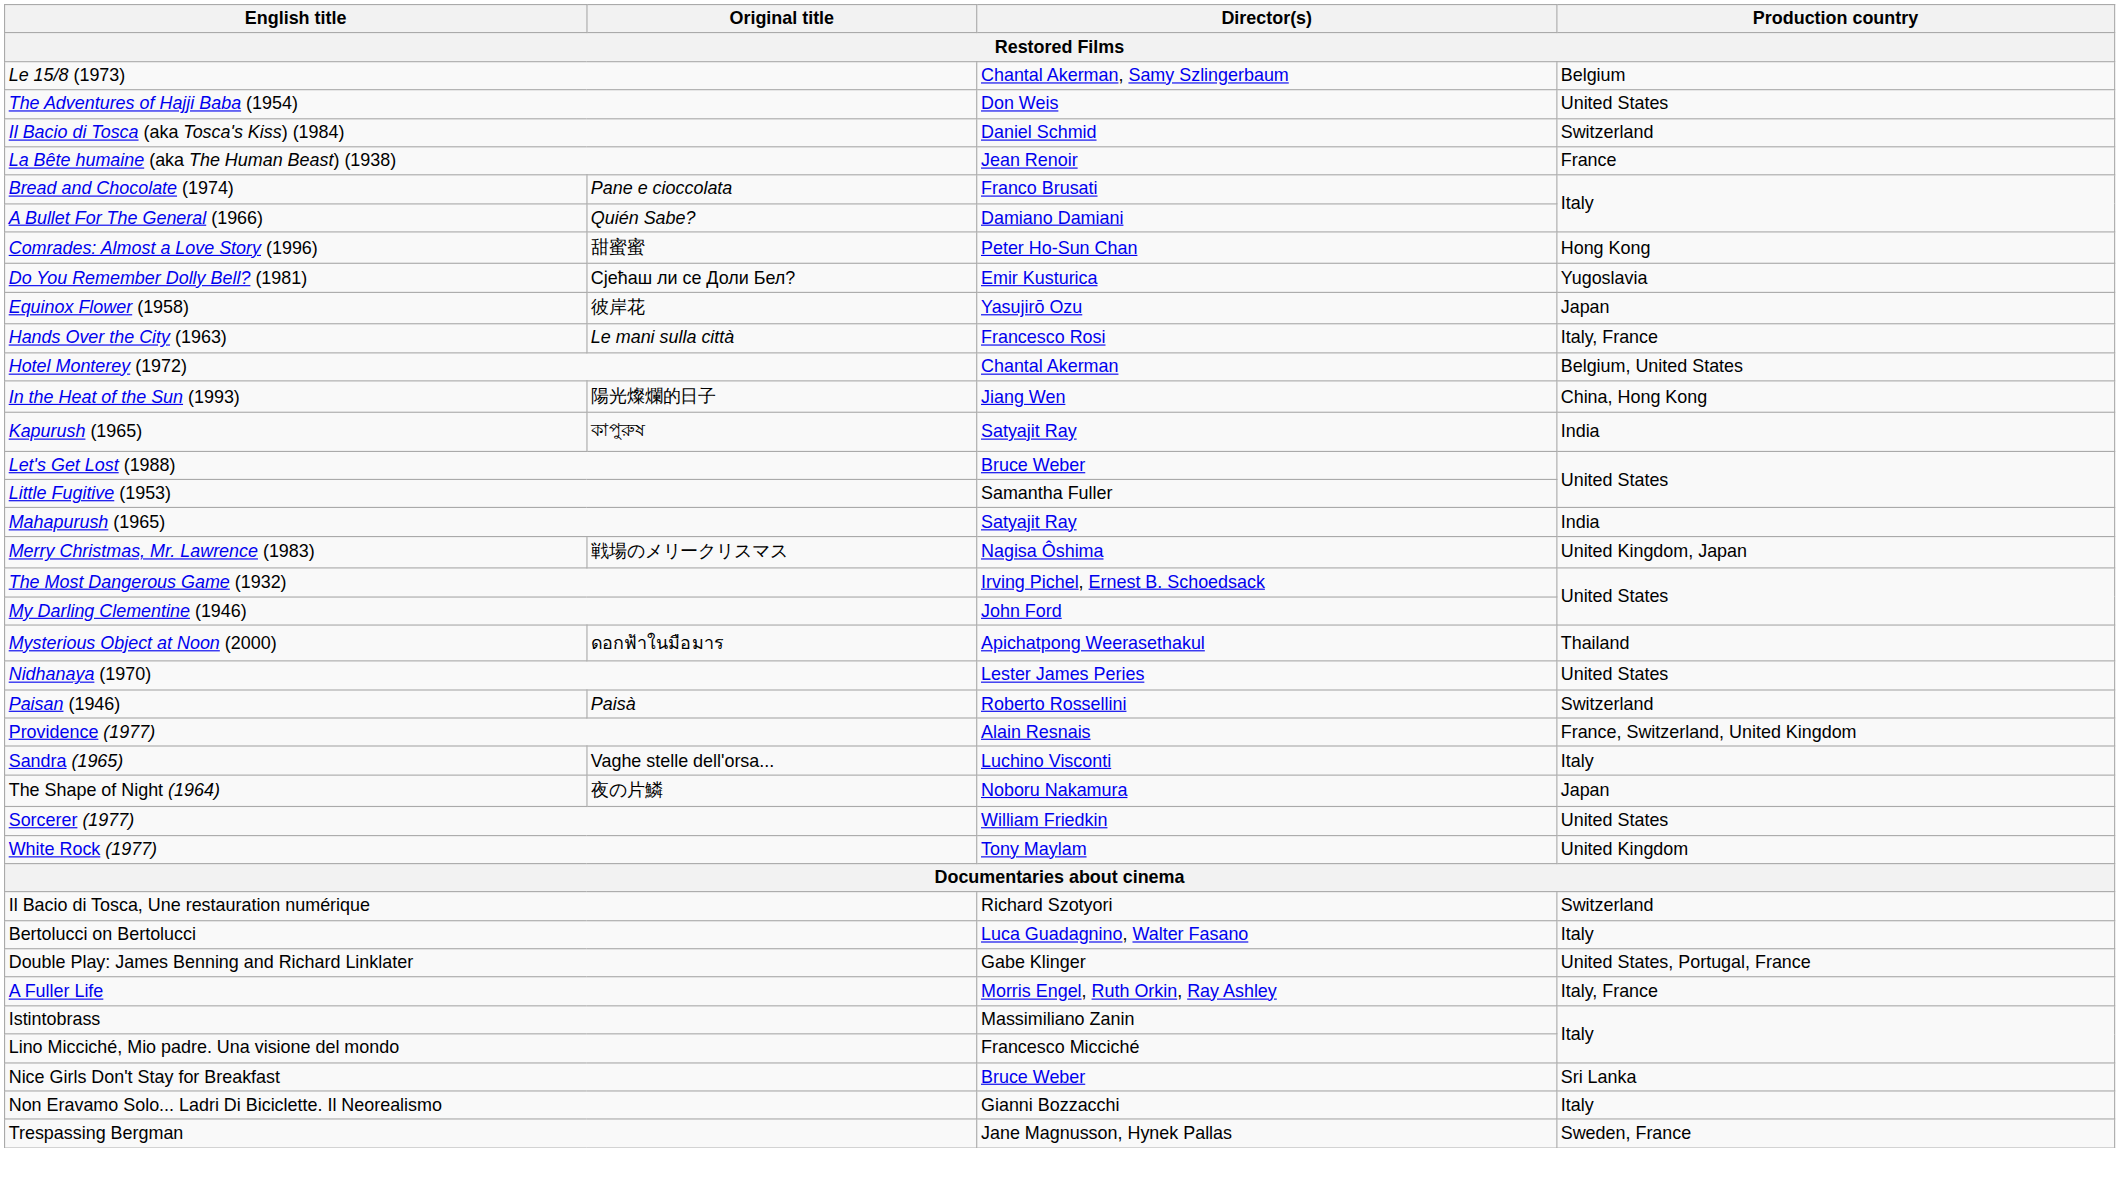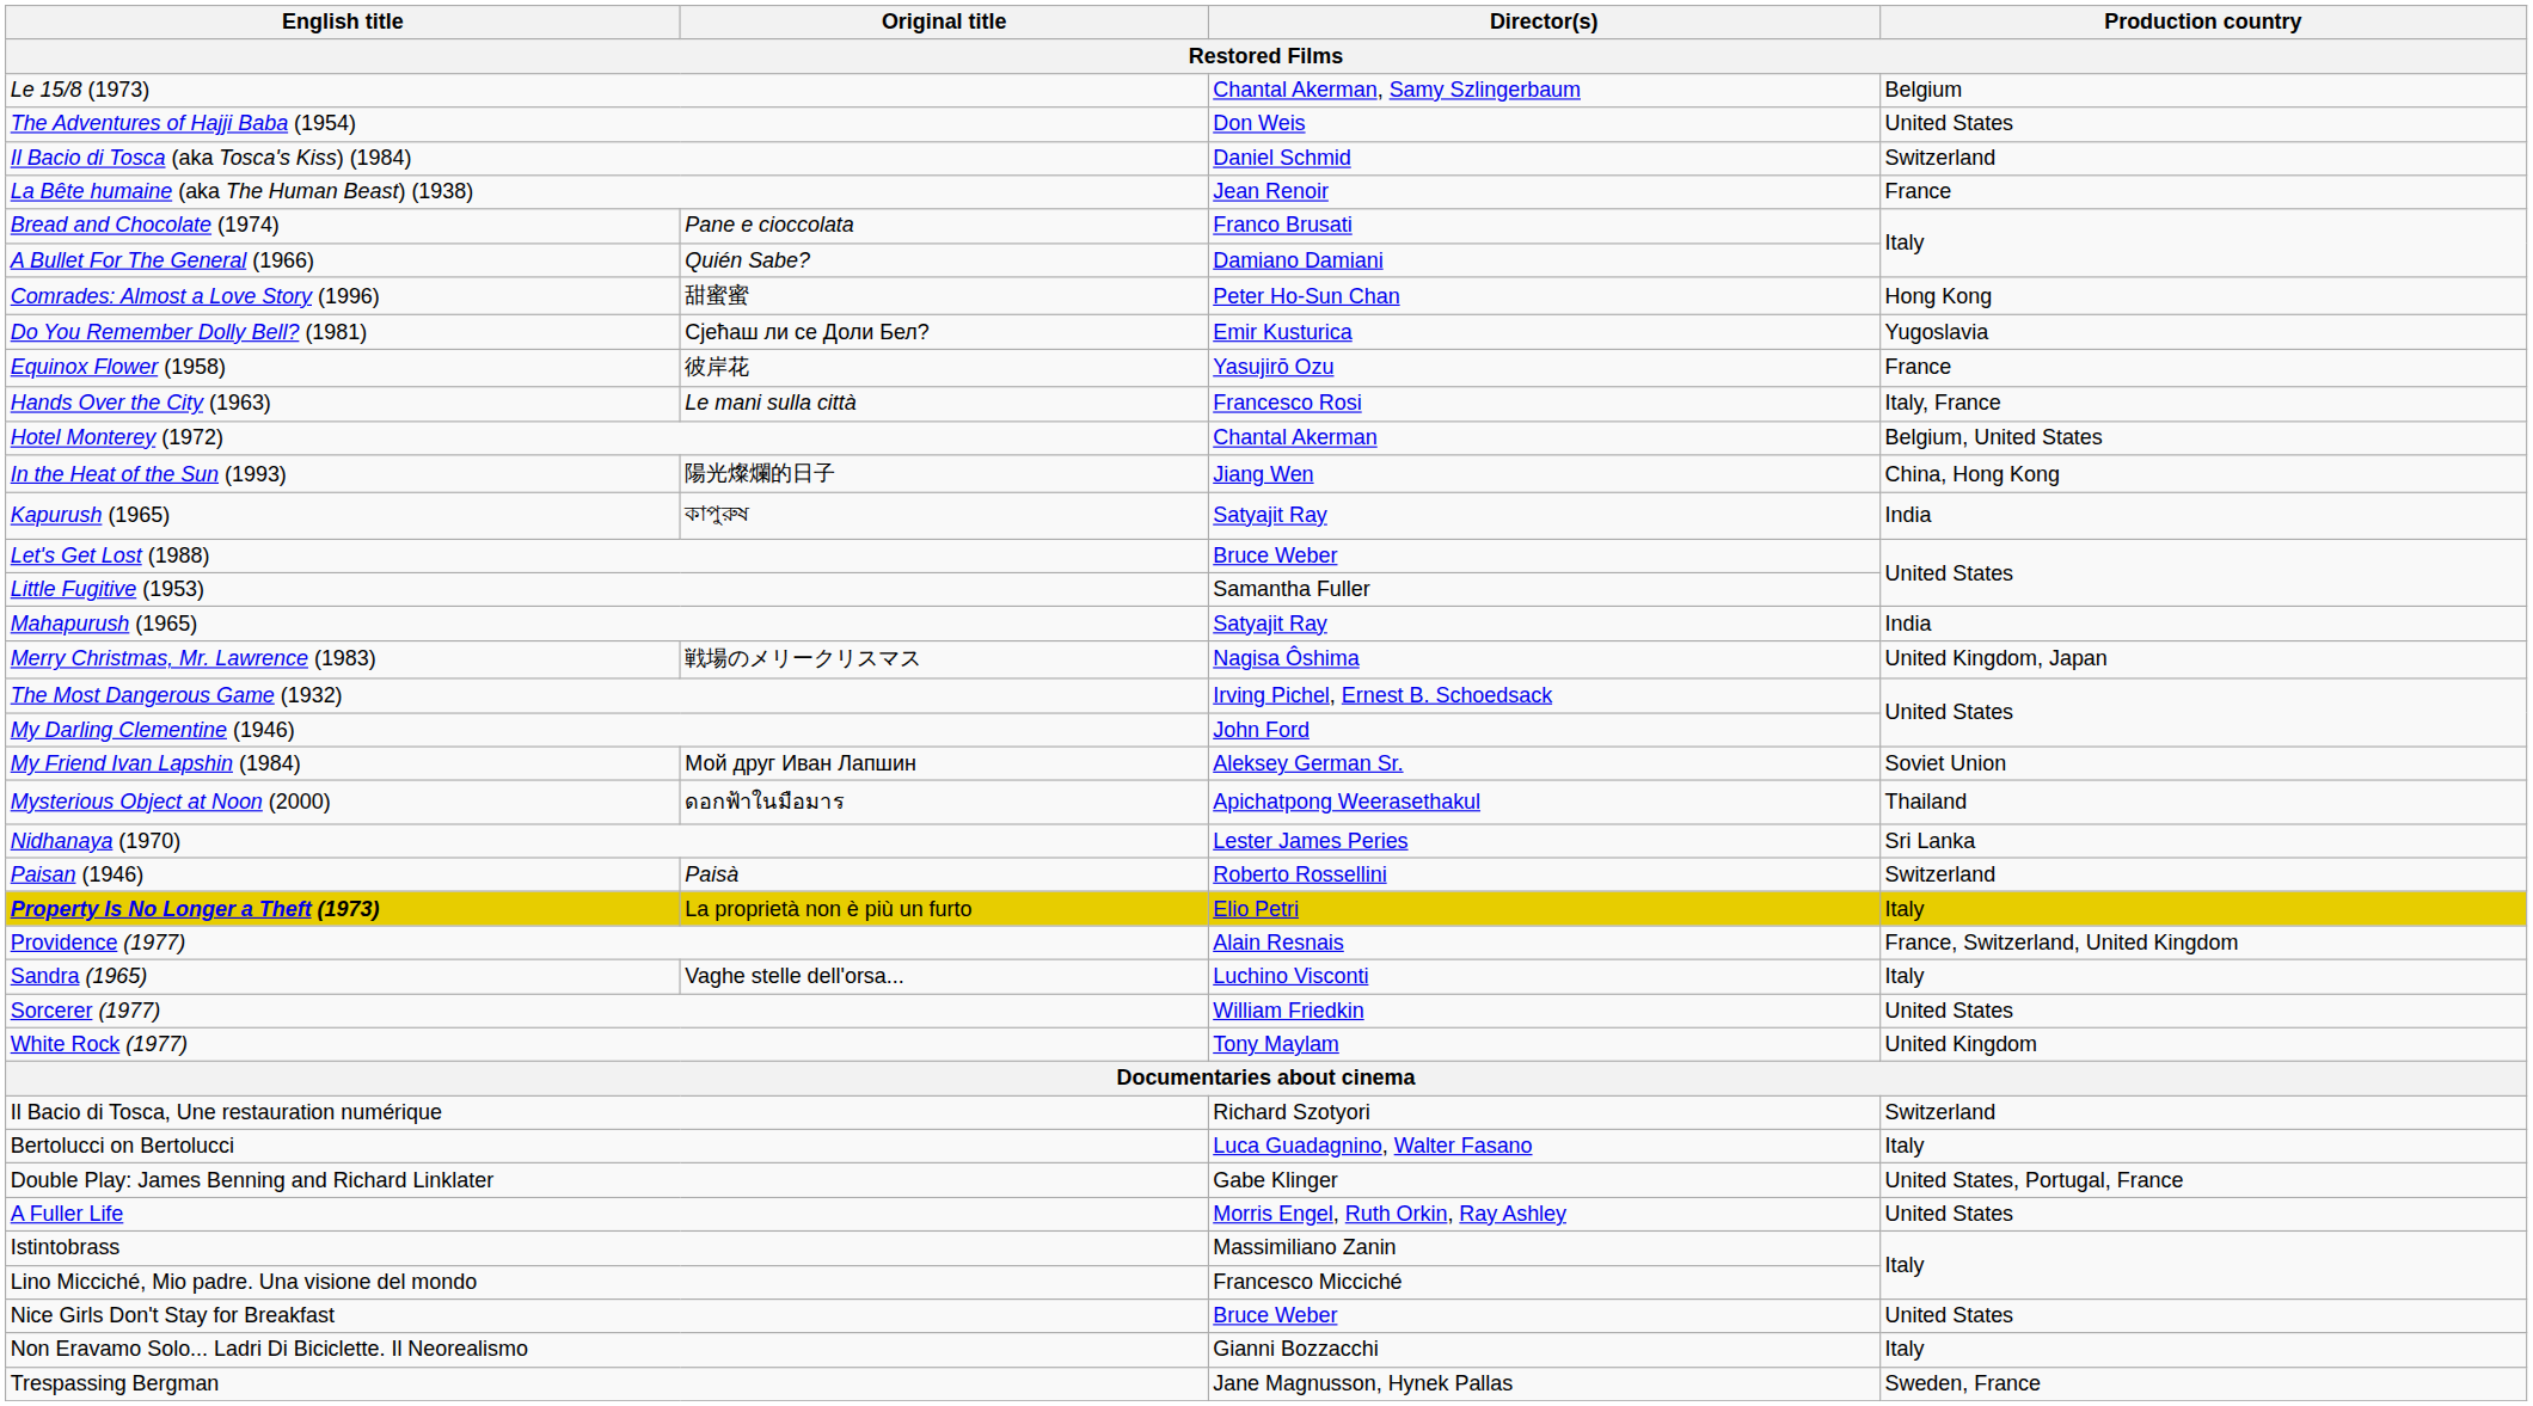 <table class="wikitable" style="width:95%; margin-bottom:0px">
 <tr>
 <th>English title</th>
 <th>Original title</th>
 <th>Director(s)</th>
 <th>Production country</th>
 </tr>
 <tr>
 <th colspan="4">Restored Films</th>
 </tr>
 <tr>
 <td colspan="2"><em>Le 15/8</em> (1973)</td>
 <td><a href='#'>Chantal Akerman</a>, <a href='#'>Samy Szlingerbaum</a></td>
 <td>Belgium</td>
 </tr>
 <tr>
 <td colspan=2 data-sort-value="Adventures"><em><a href='#'>The Adventures of Hajji Baba</a></em> (1954)</td>
 <td data-sort-value="Weis"><a href='#'>Don Weis</a></td>
 <td>United States</td>
 </tr>
 <tr>
 <td colspan=2 data-sort-value="Bacio"><em><a href='#'>Il Bacio di Tosca</a></em> (aka <em>Tosca's Kiss</em>) (1984)</td>
 <td data-sort-value="Schmid"><a href='#'>Daniel Schmid</a></td>
 <td>Switzerland</td>
 </tr>
 <tr>
 <td colspan=2 data-sort-value="Bete"><em><a href='#'>La Bête humaine</a></em> (aka <em>The Human Beast</em>) (1938)</td>
 <td data-sort-value="Renoir"><a href='#'>Jean Renoir</a></td>
 <td>France</td>
 </tr>
 <tr>
 <td><em><a href='#'>Bread and Chocolate</a></em> (1974)</td>
 <td><em>Pane e cioccolata</em></td>
 <td data-sort-value="Brusati"><a href='#'>Franco Brusati</a></td>
 <td rowspan="2">Italy</td>
 </tr>
 <tr>
 <td data-sort-value="Bullet"><em><a href='#'>A Bullet For The General</a></em> (1966)</td>
 <td><em>Quién Sabe?</em></td>
 <td data-sort-value="Damiani"><a href='#'>Damiano Damiani</a></td>
 </tr>
 <tr>
 <td><em><a href='#'>Comrades: Almost a Love Story</a></em> (1996)</td>
 <td>甜蜜蜜</td>
 <td data-sort-value="Chan"><a href='#'>Peter Ho-Sun Chan</a></td>
 <td>Hong Kong</td>
 </tr>
 <tr>
 <td><em><a href='#'>Do You Remember Dolly Bell?</a></em> (1981)</td>
 <td>Сјећаш ли се Доли Бел?</td>
 <td data-sort-value="Kusturica"><a href='#'>Emir Kusturica</a></td>
 <td>Yugoslavia</td>
 </tr>
 <tr>
 <td><em><a href='#'>Equinox Flower</a></em> (1958)</td>
 <td>彼岸花</td>
 <td data-sort-value="Ozu"><a href='#'>Yasujirō Ozu</a></td>
-<td>Japan</td>
+<td>France</td>
 </tr>
 <tr>
 <td><em><a href='#'>Hands Over the City</a></em> (1963)</td>
 <td data-sort-value="Mani"><em>Le mani sulla città</em></td>
 <td data-sort-value="Rosi"><a href='#'>Francesco Rosi</a></td>
 <td>Italy, France</td>
 </tr>
 <tr>
 <td colspan=2><em><a href='#'>Hotel Monterey</a></em> (1972)</td>
 <td data-sort-value="Akerman"><a href='#'>Chantal Akerman</a></td>
 <td>Belgium, United States</td>
 </tr>
 <tr>
 <td><em><a href='#'>In the Heat of the Sun</a></em> (1993)</td>
 <td>陽光燦爛的日子</td>
 <td data-sort-value="Wen"><a href='#'>Jiang Wen</a></td>
 <td>China, Hong Kong</td>
 </tr>
 <tr>
 <td><em><a href='#'>Kapurush</a></em> (1965)</td>
 <td>কাপুরুষ</td>
 <td data-sort-value="Ray"><a href='#'>Satyajit Ray</a></td>
 <td>India</td>
 </tr>
 <tr>
 <td colspan=2><em><a href='#'>Let's Get Lost</a></em> (1988)</td>
 <td data-sort-value="Weber"><a href='#'>Bruce Weber</a></td>
 <td rowspan="2">United States</td>
 </tr>
 <tr>
 <td colspan=2><em><a href='#'>Little Fugitive</a></em> (1953)</td>
 <td>Samantha Fuller</td>
 </tr>
 <tr>
 <td colspan=2><em><a href='#'>Mahapurush</a></em> (1965)</td>
 <td data-sort-value="Ray"><a href='#'>Satyajit Ray</a></td>
 <td>India</td>
 </tr>
 <tr>
 <td><em><a href='#'>Merry Christmas, Mr. Lawrence</a></em> (1983)</td>
 <td>戦場のメリークリスマス</td>
 <td data-sort-value="Oshima"><a href='#'>Nagisa Ôshima</a></td>
 <td>United Kingdom, Japan</td>
 </tr>
 <tr>
 <td colspan=2 data-sort-value="Most"><em><a href='#'>The Most Dangerous Game</a></em> (1932)</td>
 <td data-sort-value="Pichel"><a href='#'>Irving Pichel</a>, <a href='#'>Ernest B. Schoedsack</a></td>
 <td rowspan="2">United States</td>
 </tr>
 <tr>
 <td colspan=2><em><a href='#'>My Darling Clementine</a></em> (1946)</td>
 <td data-sort-value="Ford"><a href='#'>John Ford</a></td>
 </tr>
 <tr>
+<td><em><a href='#'>My Friend Ivan Lapshin</a></em> (1984)</td>
+<td>Мой друг Иван Лапшин</td>
+<td data-sort-value="German"><a href='#'>Aleksey German Sr.</a></td>
+<td>Soviet Union</td>
+</tr>
+<tr>
 <td><em><a href='#'>Mysterious Object at Noon</a></em> (2000)</td>
 <td>ดอกฟ้าในมือมาร</td>
 <td data-sort-value="Weerasethakul"><a href='#'>Apichatpong Weerasethakul</a></td>
 <td>Thailand</td>
 </tr>
 <tr>
 <td colspan=2><em><a href='#'>Nidhanaya</a></em> (1970)</td>
 <td data-sort-value="Peries"><a href='#'>Lester James Peries</a></td>
-<td>United States</td>
+<td>Sri Lanka</td>
 </tr>
 <tr>
 <td><em><a href='#'>Paisan</a></em> (1946)</td>
 <td><em>Paisà</em></td>
 <td data-sort-value="Rossellini"><a href='#'>Roberto Rossellini</a></td>
 <td>Switzerland</td>
+</tr>
+<tr style="background:#E7CD00;">
+<td><strong><em><a href='#'>Property Is No Longer a Theft</a><em> (1973)<strong></td>
+<td></em></strong>La proprietà non è più un furto<strong><em></td>
+<td data-sort-value="Petri"></strong><a href='#'>Elio Petri</a><strong></td>
+<td></strong>Italy<strong></td>
 </tr>
 <tr>
 <td colspan=2></em><a href='#'>Providence</a><em> (1977)</td>
 <td data-sort-value="Resnais"><a href='#'>Alain Resnais</a></td>
 <td>France, Switzerland, United Kingdom</td>
 </tr>
 <tr>
 <td></em><a href='#'>Sandra</a><em> (1965)</td>
 <td></em>Vaghe stelle dell'orsa...<em></td>
 <td data-sort-value="Visconti"><a href='#'>Luchino Visconti</a></td>
 <td>Italy</td>
-</tr>
-<tr>
-<td data-sort-value="Shape"></em>The Shape of Night<em> (1964)</td>
-<td>夜の片鱗</td>
-<td data-sort-value="Nakamura"><a href='#'>Noboru Nakamura</a></td>
-<td>Japan</td>
 </tr>
 <tr>
 <td colspan=2></em><a href='#'>Sorcerer</a><em> (1977)</td>
 <td data-sort-value="Friedkin"><a href='#'>William Friedkin</a></td>
 <td>United States</td>
 </tr>
 <tr>
 <td colspan=2></em><a href='#'>White Rock</a><em> (1977)</td>
 <td data-sort-value="Maylam"><a href='#'>Tony Maylam</a></td>
 <td>United Kingdom</td>
 </tr>
 <tr>
 <th colspan="4">Documentaries about cinema</th>
 </tr>
 <tr>
 <td colspan="2"></em>Il Bacio di Tosca, Une restauration numérique<em></td>
 <td>Richard Szotyori</td>
 <td>Switzerland</td>
 </tr>
 <tr>
 <td colspan="2"></em>Bertolucci on Bertolucci<em></td>
 <td><a href='#'>Luca Guadagnino</a>, <a href='#'>Walter Fasano</a></td>
 <td>Italy</td>
 </tr>
 <tr>
 <td colspan="2"></em></strong>Double Play: James Benning and Richard Linklater<strong><em></td>
 <td></strong>Gabe Klinger<strong></td>
 <td></strong>United States, Portugal, France<strong></td>
 </tr>
 <tr>
 <td colspan="2"></em><a href='#'>A Fuller Life</a><em></td>
 <td data-sort-value="Engel"><a href='#'>Morris Engel</a>, <a href='#'>Ruth Orkin</a>, <a href='#'>Ray Ashley</a></td>
-<td>Italy, France</td>
+<td>United States</td>
 </tr>
 <tr>
 <td colspan="2"></em>Istintobrass<em></td>
 <td>Massimiliano Zanin</td>
 <td rowspan="2">Italy</td>
 </tr>
 <tr>
 <td colspan="2"></em>Lino Micciché, Mio padre. Una visione del mondo<em></td>
 <td>Francesco Micciché</td>
 </tr>
 <tr>
 <td colspan="2"></em>Nice Girls Don't Stay for Breakfast<em></td>
 <td><a href='#'>Bruce Weber</a></td>
-<td>Sri Lanka</td>
+<td>United States</td>
 </tr>
 <tr>
 <td colspan="2"></em>Non Eravamo Solo... Ladri Di Biciclette. Il Neorealismo<em></td>
 <td>Gianni Bozzacchi</td>
 <td>Italy</td>
 </tr>
 <tr>
 <td colspan="2"></em>Trespassing Bergman<em></td>
 <td>Jane Magnusson, Hynek Pallas</td>
 <td>Sweden, France</td>
 </tr>
 </table>
